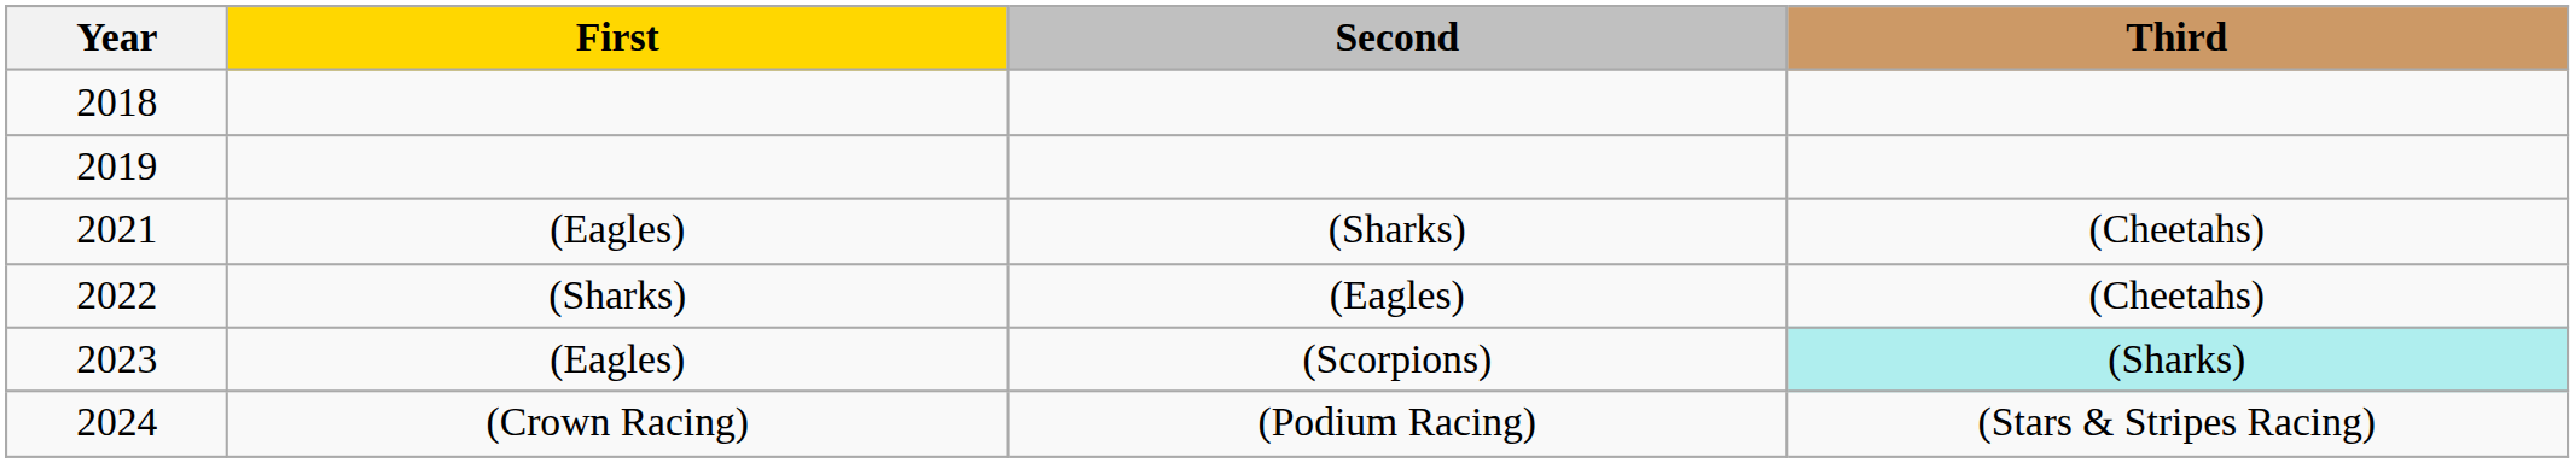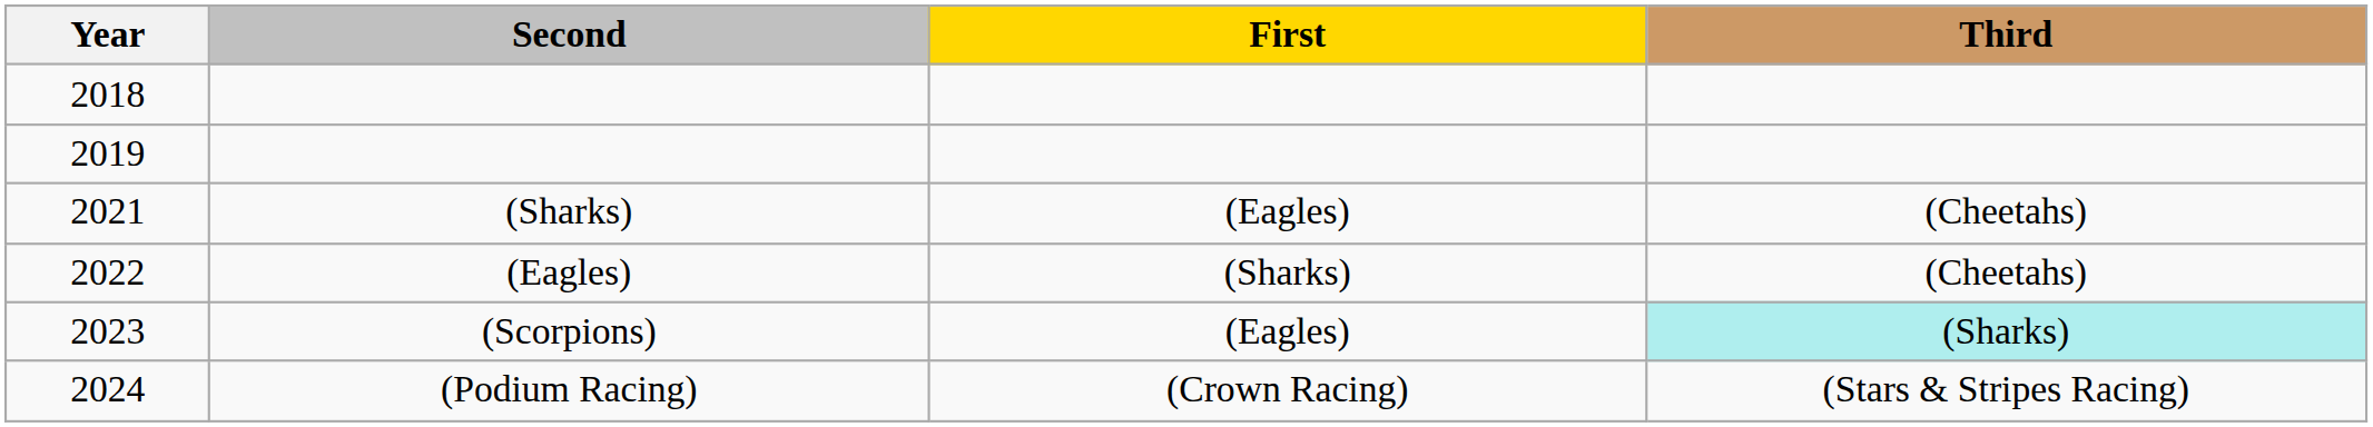 <table class="wikitable" style="text-align:center">
 <tr>
 <th width="80">Year</th>
+<th width="300" style="background-color:silver">Second</th>
 <th width="300" style="background-color:gold">First</th>
-<th width="300" style="background-color:silver">Second</th>
 <th width="300" style="background-color:#cc9966">Third</th>
 </tr>
 <tr>
 <td align="center">2018</td>
 <td></td>
 <td></td>
 <td></td>
 </tr>
 <tr>
 <td align="center">2019</td>
 <td></td>
 <td></td>
 <td></td>
 </tr>
 <tr>
 <td align="center">2021</td>
+<td> (Sharks)</td>
+<td> (Eagles)</td>
+<td> (Cheetahs)</td>
+</tr>
+<tr>
+<td align="center">2022</td>
 <td> (Eagles)</td>
 <td> (Sharks)</td>
 <td> (Cheetahs)</td>
 </tr>
 <tr>
-<td align="center">2022</td>
-<td> (Sharks)</td>
+<td>2023</td>
+<td> (Scorpions)</td>
 <td> (Eagles)</td>
-<td> (Cheetahs)</td>
-</tr>
-<tr>
-<td>2023</td>
-<td> (Eagles)</td>
-<td> (Scorpions)</td>
 <td style="background: paleturquoise;"> (Sharks)</td>
 </tr>
 <tr>
 <td>2024</td>
+<td> (Podium Racing)</td>
 <td> (Crown Racing)</td>
-<td> (Podium Racing)</td>
 <td> (Stars & Stripes Racing)</td>
 </tr>
 </table>
